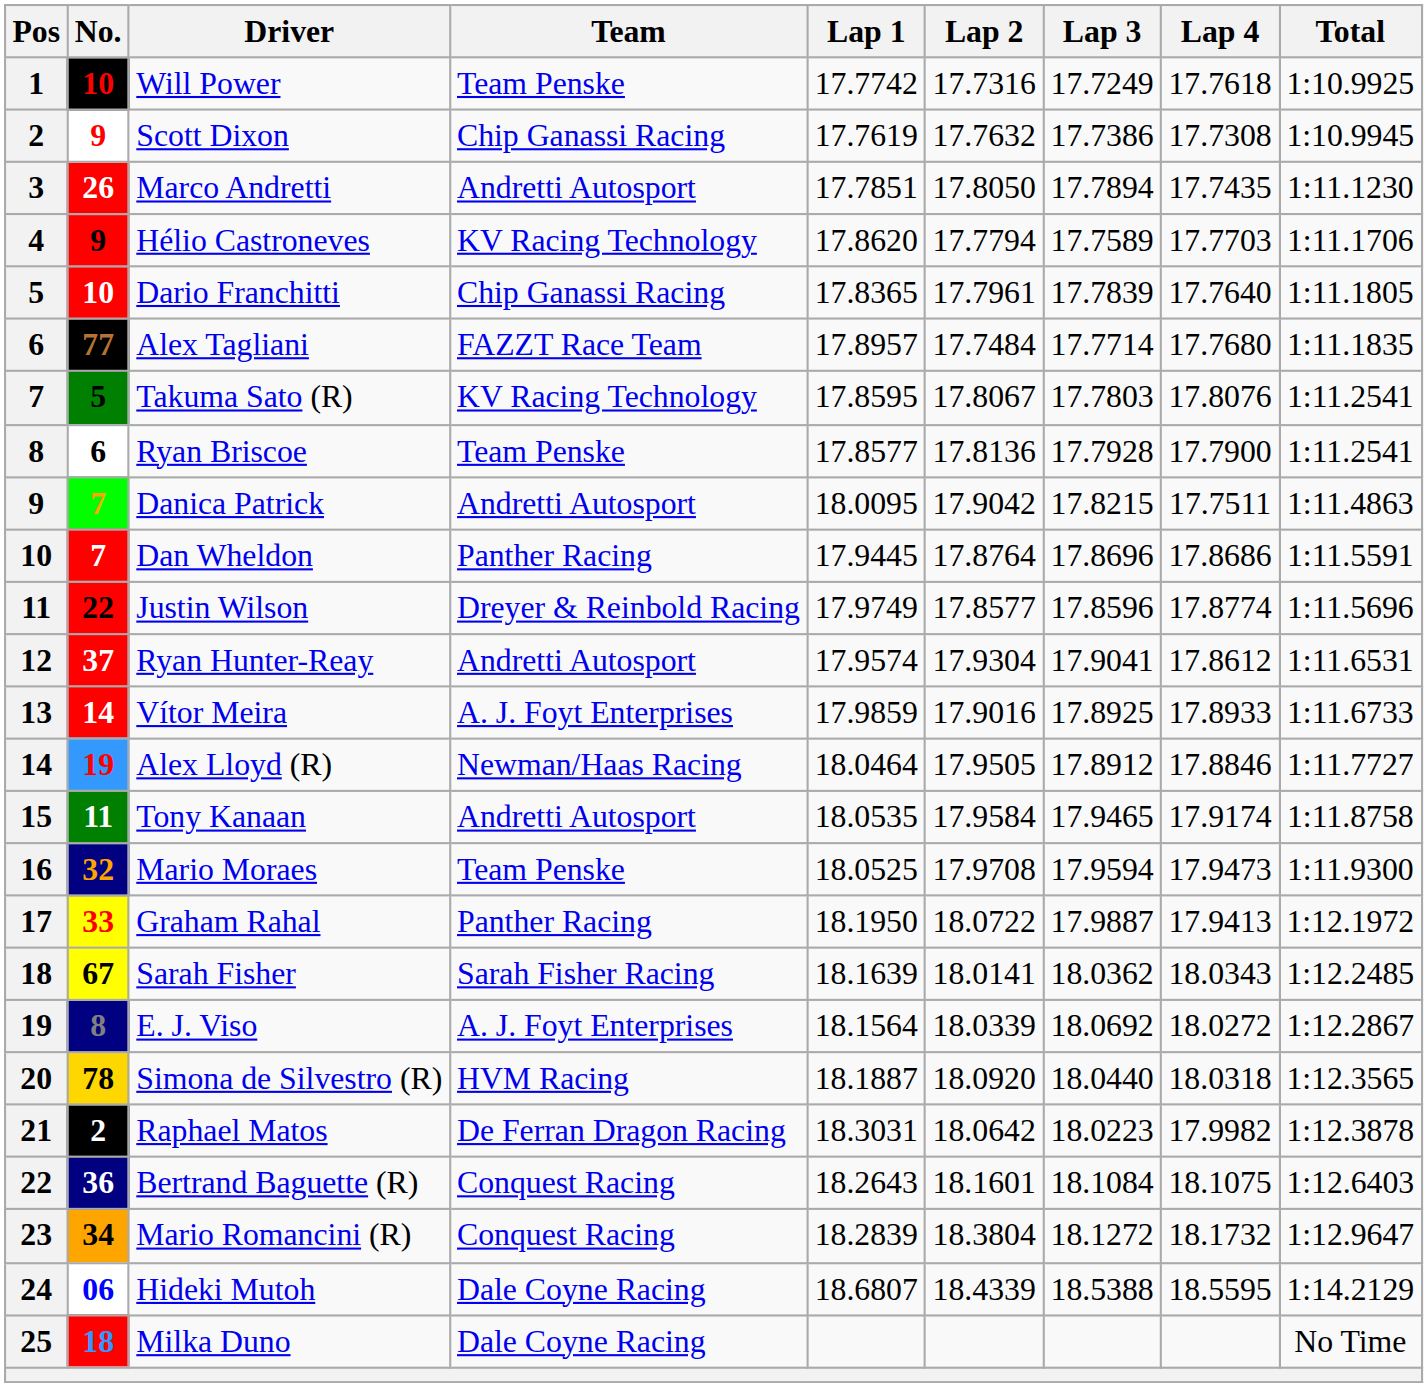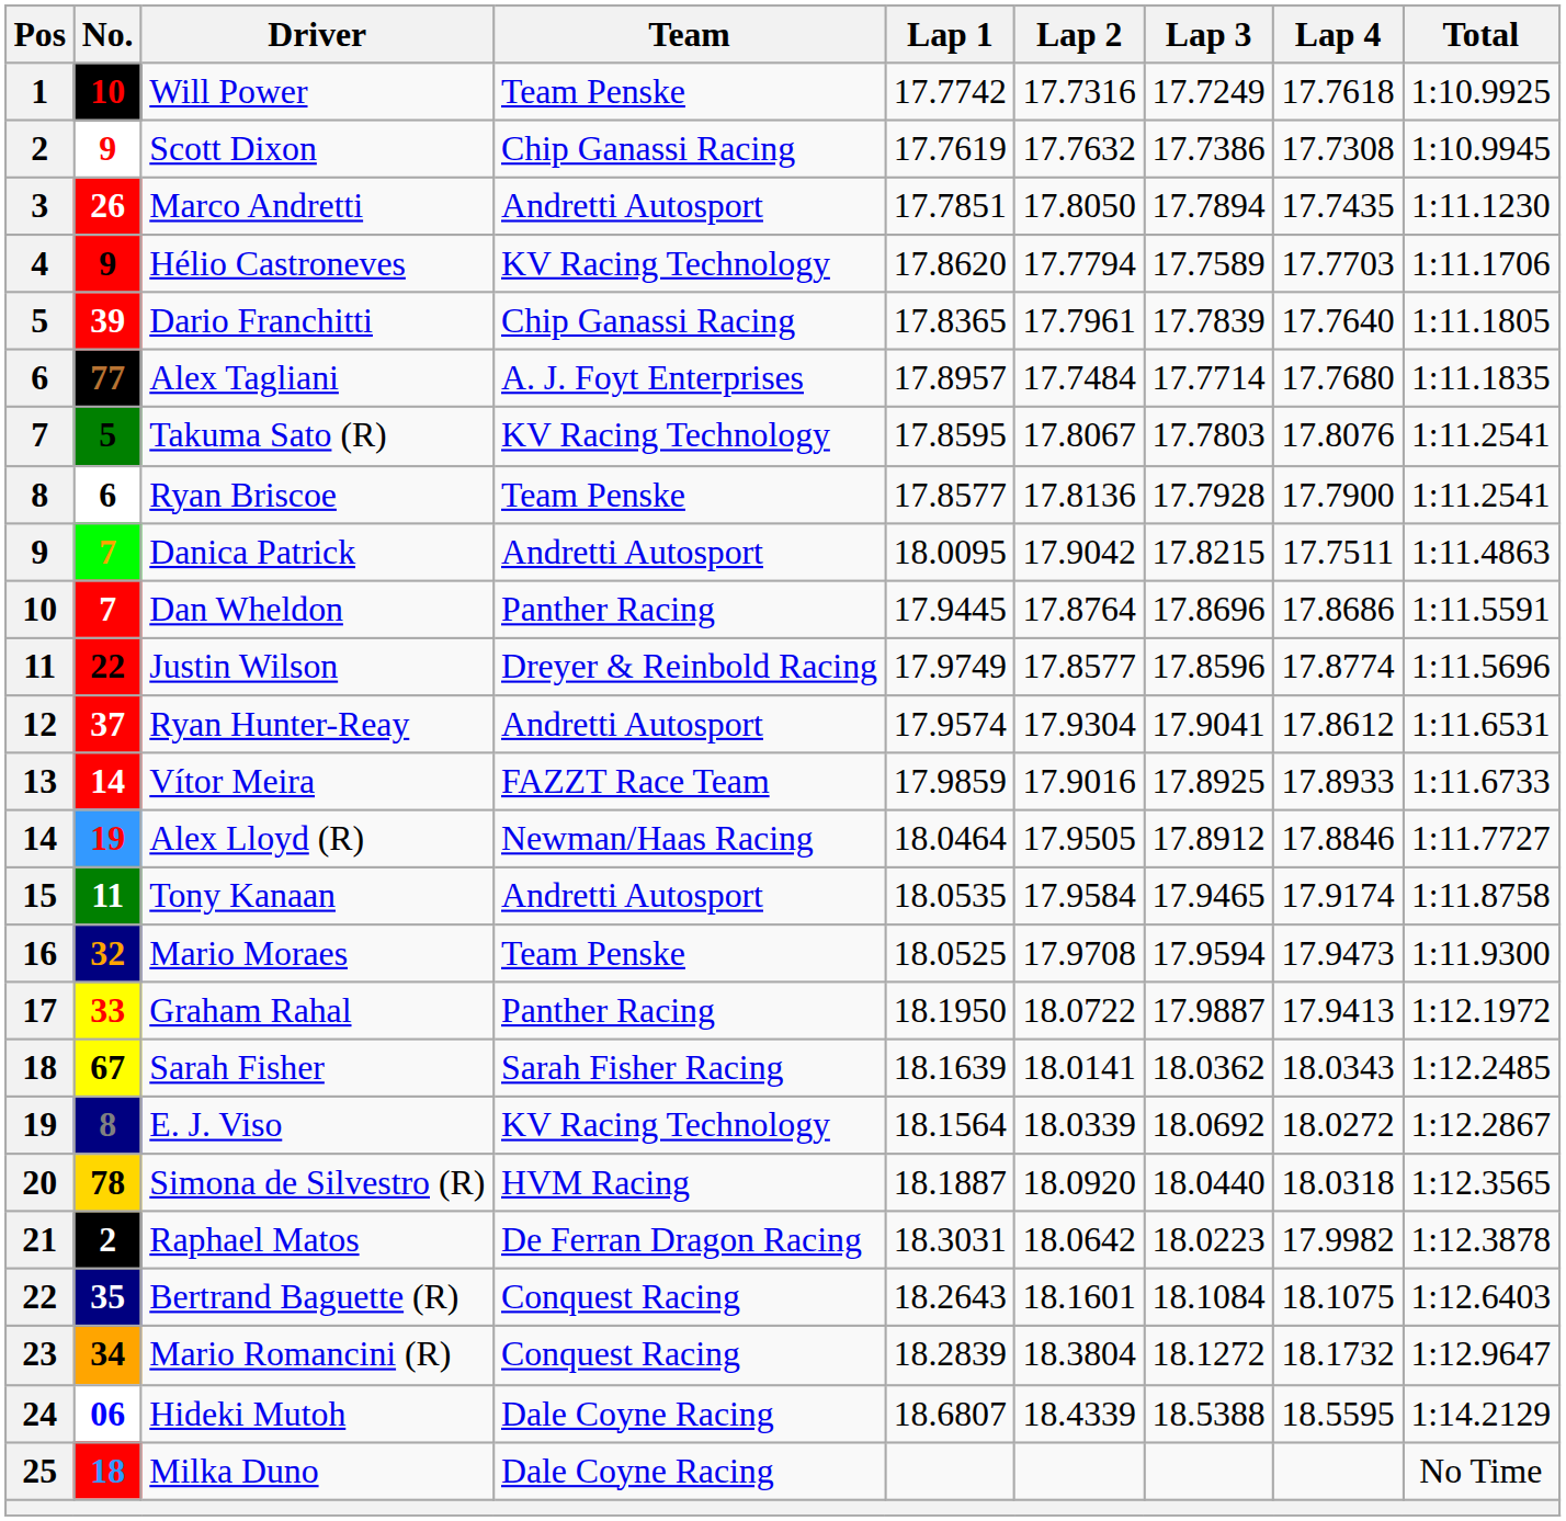 <table class="wikitable" style="font-size:95%;">
 <tr>
 <th>Pos</th>
 <th>No.</th>
 <th>Driver</th>
 <th>Team</th>
 <th>Lap 1</th>
 <th>Lap 2</th>
 <th>Lap 3</th>
 <th>Lap 4</th>
 <th>Total</th>
 </tr>
 <tr>
 <th>1</th>
 <td style="background:black; color:red;" align=center><strong>10</strong></td>
 <td> <a href='#'>Will Power</a></td>
 <td><a href='#'>Team Penske</a></td>
 <td align=center>17.7742</td>
 <td align=center>17.7316</td>
 <td align=center>17.7249</td>
 <td align=center>17.7618</td>
 <td align=center>1:10.9925</td>
 </tr>
 <tr>
 <th>2</th>
 <td style="background:white; color:red;" align="center"><strong>9</strong></td>
 <td> <a href='#'>Scott Dixon</a></td>
 <td><a href='#'>Chip Ganassi Racing</a></td>
 <td align=center>17.7619</td>
 <td align=center>17.7632</td>
 <td align=center>17.7386</td>
 <td align=center>17.7308</td>
 <td align=center>1:10.9945</td>
 </tr>
 <tr>
 <th>3</th>
 <td style="background:red; color:white;" align="center"><strong>26</strong></td>
 <td> <a href='#'>Marco Andretti</a></td>
 <td><a href='#'>Andretti Autosport</a></td>
 <td align=center>17.7851</td>
 <td align=center>17.8050</td>
 <td align=center>17.7894</td>
 <td align=center>17.7435</td>
 <td align=center>1:11.1230</td>
 </tr>
 <tr>
 <th>4</th>
 <td style="background:red; color:black;" align="center"><strong>9</strong></td>
 <td> <a href='#'>Hélio Castroneves</a></td>
 <td><a href='#'>KV Racing Technology</a></td>
 <td align=center>17.8620</td>
 <td align=center>17.7794</td>
 <td align=center>17.7589</td>
 <td align=center>17.7703</td>
 <td align=center>1:11.1706</td>
 </tr>
 <tr>
 <th>5</th>
-<td style="background:red; color:white;" align=center><strong>10</strong></td>
+<td style="background:red; color:white;" align=center><strong>39</strong></td>
 <td> <a href='#'>Dario Franchitti</a></td>
 <td><a href='#'>Chip Ganassi Racing</a></td>
 <td align=center>17.8365</td>
 <td align=center>17.7961</td>
 <td align=center>17.7839</td>
 <td align=center>17.7640</td>
 <td align=center>1:11.1805</td>
 </tr>
 <tr>
 <th>6</th>
 <td style="background:black; color:#B87333;" align="center"><strong>77</strong></td>
 <td> <a href='#'>Alex Tagliani</a></td>
-<td><a href='#'>FAZZT Race Team</a></td>
+<td><a href='#'>A. J. Foyt Enterprises</a></td>
 <td align=center>17.8957</td>
 <td align=center>17.7484</td>
 <td align=center>17.7714</td>
 <td align=center>17.7680</td>
 <td align=center>1:11.1835</td>
 </tr>
 <tr>
 <th>7</th>
 <td style="background:green; color:black;" align="center"><strong>5</strong></td>
 <td> <a href='#'>Takuma Sato</a> (R)</td>
 <td><a href='#'>KV Racing Technology</a></td>
 <td align=center>17.8595</td>
 <td align=center>17.8067</td>
 <td align=center>17.7803</td>
 <td align=center>17.8076</td>
 <td align=center>1:11.2541</td>
 </tr>
 <tr>
 <th>8</th>
 <td style="background:white; color:black;" align="center"><strong>6</strong></td>
 <td> <a href='#'>Ryan Briscoe</a></td>
 <td><a href='#'>Team Penske</a></td>
 <td align=center>17.8577</td>
 <td align=center>17.8136</td>
 <td align=center>17.7928</td>
 <td align=center>17.7900</td>
 <td align=center>1:11.2541</td>
 </tr>
 <tr>
 <th>9</th>
 <td style="background:lime; color:orange;" align="center"><strong>7</strong></td>
 <td> <a href='#'>Danica Patrick</a></td>
 <td><a href='#'>Andretti Autosport</a></td>
 <td align=center>18.0095</td>
 <td align=center>17.9042</td>
 <td align=center>17.8215</td>
 <td align=center>17.7511</td>
 <td align=center>1:11.4863</td>
 </tr>
 <tr>
 <th>10</th>
 <td style="background:red; color:white;" align="center"><strong>7</strong></td>
 <td> <a href='#'>Dan Wheldon</a></td>
 <td><a href='#'>Panther Racing</a></td>
 <td align=center>17.9445</td>
 <td align=center>17.8764</td>
 <td align=center>17.8696</td>
 <td align=center>17.8686</td>
 <td align=center>1:11.5591</td>
 </tr>
 <tr>
 <th>11</th>
 <td style="background:red; color:black;" align="center"><strong>22</strong></td>
 <td> <a href='#'>Justin Wilson</a></td>
 <td><a href='#'>Dreyer & Reinbold Racing</a></td>
 <td align=center>17.9749</td>
 <td align=center>17.8577</td>
 <td align=center>17.8596</td>
 <td align=center>17.8774</td>
 <td align=center>1:11.5696</td>
 </tr>
 <tr>
 <th>12</th>
 <td style="background:red; color:white;" align="center"><strong>37</strong></td>
 <td> <a href='#'>Ryan Hunter-Reay</a></td>
 <td><a href='#'>Andretti Autosport</a></td>
 <td align=center>17.9574</td>
 <td align=center>17.9304</td>
 <td align=center>17.9041</td>
 <td align=center>17.8612</td>
 <td align=center>1:11.6531</td>
 </tr>
 <tr>
 <th>13</th>
 <td style="background:red; color:white;" align="center"><strong>14</strong></td>
 <td> <a href='#'>Vítor Meira</a></td>
-<td><a href='#'>A. J. Foyt Enterprises</a></td>
+<td><a href='#'>FAZZT Race Team</a></td>
 <td align=center>17.9859</td>
 <td align=center>17.9016</td>
 <td align=center>17.8925</td>
 <td align=center>17.8933</td>
 <td align=center>1:11.6733</td>
 </tr>
 <tr>
 <th>14</th>
 <td style="background:#3399FF; color:red;" align="center"><strong>19</strong></td>
 <td> <a href='#'>Alex Lloyd</a> (R)</td>
 <td><a href='#'>Newman/Haas Racing</a></td>
 <td align=center>18.0464</td>
 <td align=center>17.9505</td>
 <td align=center>17.8912</td>
 <td align=center>17.8846</td>
 <td align=center>1:11.7727</td>
 </tr>
 <tr>
 <th>15</th>
 <td style="background:green; color:white;" align="center"><strong>11</strong></td>
 <td> <a href='#'>Tony Kanaan</a></td>
 <td><a href='#'>Andretti Autosport</a></td>
 <td align=center>18.0535</td>
 <td align=center>17.9584</td>
 <td align=center>17.9465</td>
 <td align=center>17.9174</td>
 <td align=center>1:11.8758</td>
 </tr>
 <tr>
 <th>16</th>
 <td style="background:navy; color:orange;" align="center"><strong>32</strong></td>
 <td> <a href='#'>Mario Moraes</a></td>
 <td><a href='#'>Team Penske</a></td>
 <td align=center>18.0525</td>
 <td align=center>17.9708</td>
 <td align=center>17.9594</td>
 <td align=center>17.9473</td>
 <td align=center>1:11.9300</td>
 </tr>
 <tr>
 <th>17</th>
 <td style="background:yellow; color:red;" align="center"><strong>33</strong></td>
 <td> <a href='#'>Graham Rahal</a></td>
 <td><a href='#'>Panther Racing</a></td>
 <td align=center>18.1950</td>
 <td align=center>18.0722</td>
 <td align=center>17.9887</td>
 <td align=center>17.9413</td>
 <td align=center>1:12.1972</td>
 </tr>
 <tr>
 <th>18</th>
 <td style="background:yellow; color:black;" align="center"><strong>67</strong></td>
 <td> <a href='#'>Sarah Fisher</a></td>
 <td><a href='#'>Sarah Fisher Racing</a></td>
 <td align=center>18.1639</td>
 <td align=center>18.0141</td>
 <td align=center>18.0362</td>
 <td align=center>18.0343</td>
 <td align=center>1:12.2485</td>
 </tr>
 <tr>
 <th>19</th>
 <td style="background:navy; color:gray;" align="center"><strong>8</strong></td>
 <td> <a href='#'>E. J. Viso</a></td>
-<td><a href='#'>A. J. Foyt Enterprises</a></td>
+<td><a href='#'>KV Racing Technology</a></td>
 <td align=center>18.1564</td>
 <td align=center>18.0339</td>
 <td align=center>18.0692</td>
 <td align=center>18.0272</td>
 <td align=center>1:12.2867</td>
 </tr>
 <tr>
 <th>20</th>
 <td style="background:gold; color:black;" align="center"><strong>78</strong></td>
 <td> <a href='#'>Simona de Silvestro</a> (R)</td>
 <td><a href='#'>HVM Racing</a></td>
 <td align=center>18.1887</td>
 <td align=center>18.0920</td>
 <td align=center>18.0440</td>
 <td align=center>18.0318</td>
 <td align=center>1:12.3565</td>
 </tr>
 <tr>
 <th>21</th>
 <td style="background:black; color:white;" align="center"><strong>2</strong></td>
 <td> <a href='#'>Raphael Matos</a></td>
 <td><a href='#'>De Ferran Dragon Racing</a></td>
 <td align=center>18.3031</td>
 <td align=center>18.0642</td>
 <td align=center>18.0223</td>
 <td align=center>17.9982</td>
 <td align=center>1:12.3878</td>
 </tr>
 <tr>
 <th>22</th>
-<td style="background:navy; color:white;" align="center"><strong>36</strong></td>
+<td style="background:navy; color:white;" align="center"><strong>35</strong></td>
 <td> <a href='#'>Bertrand Baguette</a> (R)</td>
 <td><a href='#'>Conquest Racing</a></td>
 <td align=center>18.2643</td>
 <td align=center>18.1601</td>
 <td align=center>18.1084</td>
 <td align=center>18.1075</td>
 <td align=center>1:12.6403</td>
 </tr>
 <tr>
 <th>23</th>
 <td style="background:orange; color:black;" align="center"><strong>34</strong></td>
 <td> <a href='#'>Mario Romancini</a> (R)</td>
 <td><a href='#'>Conquest Racing</a></td>
 <td align=center>18.2839</td>
 <td align=center>18.3804</td>
 <td align=center>18.1272</td>
 <td align=center>18.1732</td>
 <td align=center>1:12.9647</td>
 </tr>
 <tr>
 <th>24</th>
 <td style="background:white; color:blue;" align="center"><strong>06</strong></td>
 <td> <a href='#'>Hideki Mutoh</a></td>
 <td><a href='#'>Dale Coyne Racing</a></td>
 <td align=center>18.6807</td>
 <td align=center>18.4339</td>
 <td align=center>18.5388</td>
 <td align=center>18.5595</td>
 <td align=center>1:14.2129</td>
 </tr>
 <tr>
 <th>25</th>
 <td style="background:red; color:#3399FF;" align="center"><strong>18</strong></td>
 <td> <a href='#'>Milka Duno</a></td>
 <td><a href='#'>Dale Coyne Racing</a></td>
 <td align=center></td>
 <td align=center></td>
 <td align=center></td>
 <td align=center></td>
 <td align=center>No Time</td>
 </tr>
 <tr>
 <th colspan=9></th>
 </tr>
 <tr>
 </tr>
 </table>
